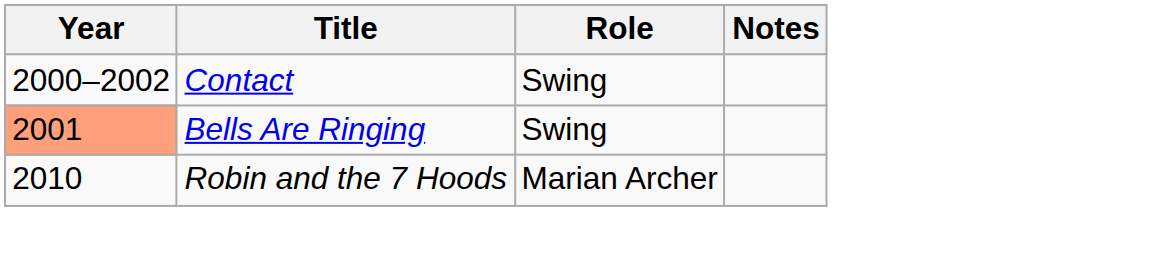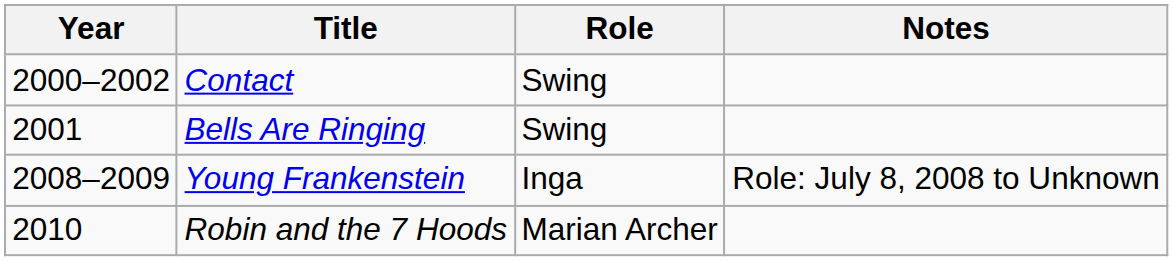 <table class="wikitable sortable plainrowheaders">
 <tr>
 <th scope="col">Year</th>
 <th scope="col">Title</th>
 <th scope="col">Role</th>
 <th scope="col" class="unsortable">Notes</th>
 </tr>
 <tr>
 <td>2000–2002</td>
 <td><em><a href='#'>Contact</a></em></td>
 <td>Swing</td>
 <td></td>
 </tr>
 <tr>
-<td style="background: lightsalmon;">2001</td>
+<td>2001</td>
 <td><em><a href='#'>Bells Are Ringing</a></em></td>
 <td>Swing</td>
 <td></td>
+</tr>
+<tr>
+<td>2008–2009</td>
+<td><em><a href='#'>Young Frankenstein</a></em></td>
+<td>Inga</td>
+<td>Role: July 8, 2008 to Unknown</td>
 </tr>
 <tr>
 <td>2010</td>
 <td><em>Robin and the 7 Hoods</em></td>
 <td>Marian Archer</td>
 <td></td>
 </tr>
 </table>
